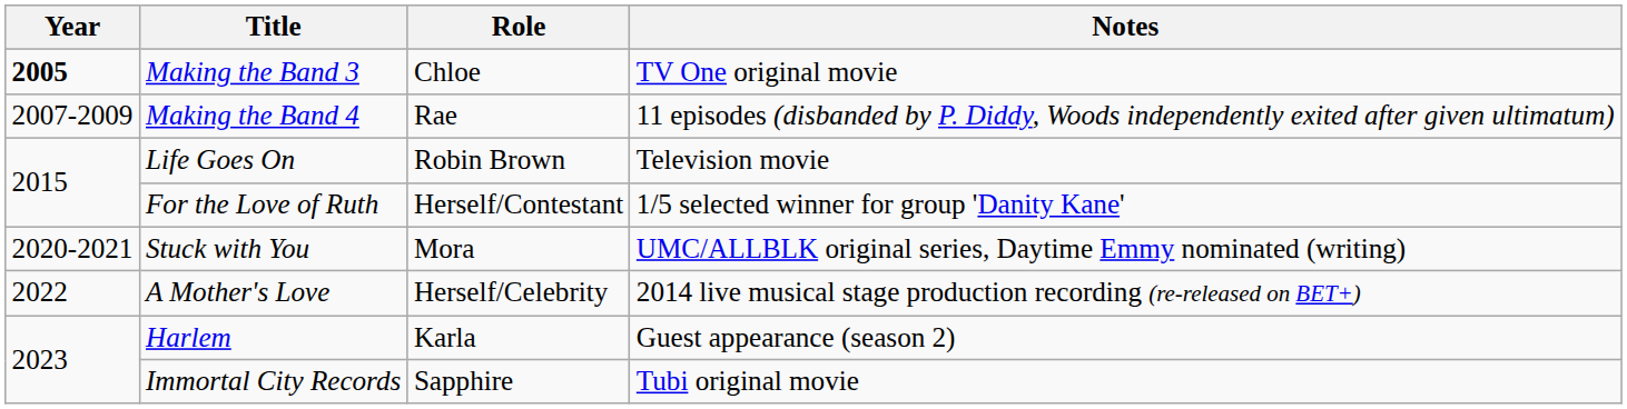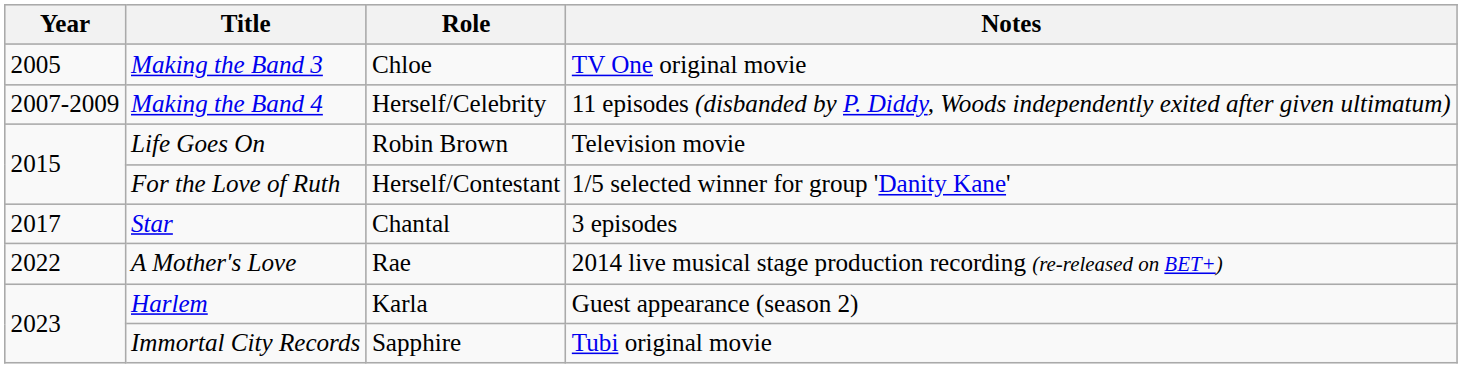 <table class="wikitable">
 <tr>
 <th>Year</th>
 <th>Title</th>
 <th>Role</th>
 <th>Notes</th>
 </tr>
 <tr>
-<td><strong>2005</strong></td>
+<td>2005</td>
 <td><em><a href='#'>Making the Band 3</a></em></td>
 <td>Chloe</td>
 <td><a href='#'>TV One</a> original movie</td>
 </tr>
 <tr>
 <td>2007-2009</td>
 <td><em><a href='#'>Making the Band 4</a></em></td>
-<td>Rae</td>
+<td>Herself/Celebrity</td>
 <td>11 episodes <em>(disbanded by <a href='#'>P. Diddy</a>, Woods independently exited after given ultimatum)</em></td>
 </tr>
 <tr>
 <td rowspan="2">2015</td>
 <td><em>Life Goes On</em></td>
 <td>Robin Brown</td>
 <td>Television movie</td>
 </tr>
 <tr>
 <td><em>For the Love of Ruth</em></td>
 <td>Herself/Contestant</td>
 <td>1/5 selected winner for group '<a href='#'>Danity Kane</a>'</td>
 </tr>
 <tr>
-<td>2020-2021</td>
-<td><em>Stuck with You</em></td>
-<td>Mora</td>
-<td><a href='#'>UMC/ALLBLK</a> original series, Daytime <a href='#'>Emmy</a> nominated (writing)</td>
+<td>2017</td>
+<td><em><a href='#'>Star</a></em></td>
+<td>Chantal</td>
+<td>3 episodes</td>
 </tr>
 <tr>
 <td>2022</td>
 <td><em>A Mother's Love</em></td>
-<td>Herself/Celebrity</td>
+<td>Rae</td>
 <td>2014 live musical stage production recording <em><small>(re-released on <a href='#'>BET+</a>)</small></em></td>
 </tr>
 <tr>
 <td rowspan="2">2023</td>
 <td><a href='#'><em>Harlem</em></a></td>
 <td>Karla</td>
 <td>Guest appearance (season 2)</td>
 </tr>
 <tr>
 <td><em>Immortal City Records</em></td>
 <td>Sapphire</td>
 <td><a href='#'>Tubi</a> original movie</td>
 </tr>
 </table>
